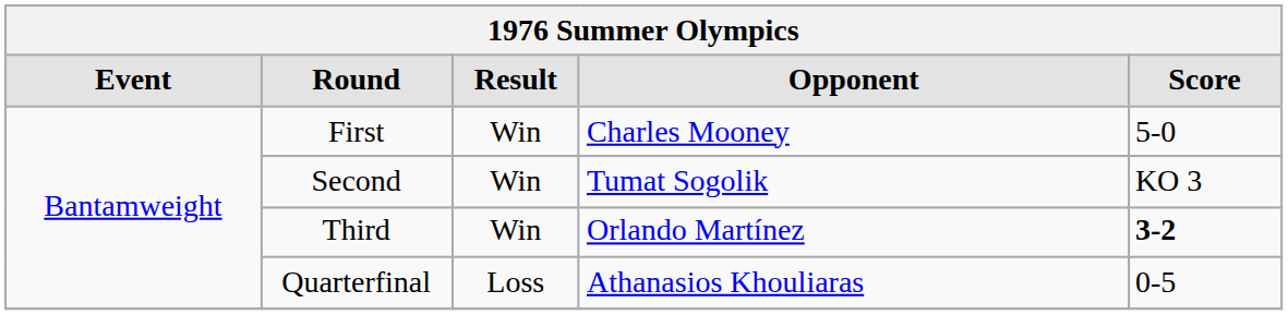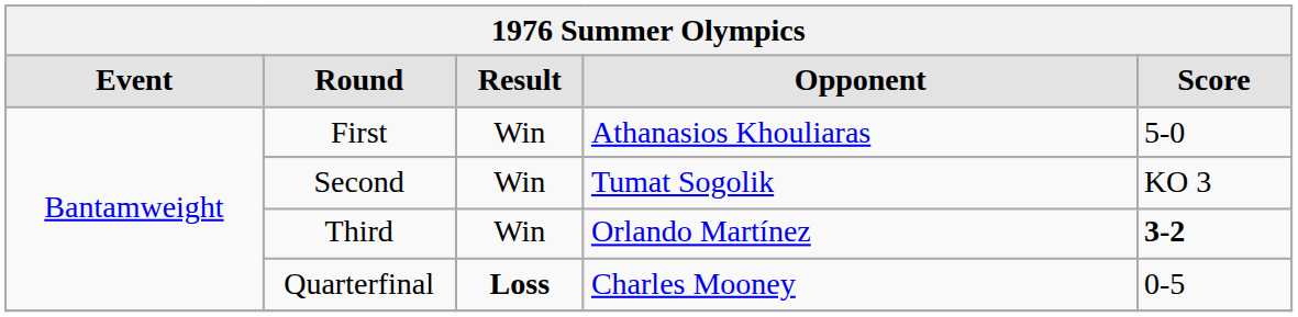 <table style='font-size: 85%; text-align: center;' class='wikitable' width='45%'>
 <tr>
 <th colspan=5>1976 Summer Olympics</th>
 </tr>
 <tr>
 <th style='border-style: none none solid solid; background: #e3e3e3; width: 20%'><strong>Event</strong></th>
 <th style='border-style: none none solid solid; background: #e3e3e3; width: 15%'><strong>Round</strong></th>
 <th style='border-style: none none solid solid; background: #e3e3e3; width: 10%'><strong>Result</strong></th>
 <th style='border-style: none none solid solid; background: #e3e3e3; width: 43%'><strong>Opponent</strong></th>
 <th style='border-style: none none solid solid; background: #e3e3e3; width: 12%'><strong>Score</strong></th>
 </tr>
 <tr>
 <td rowspan="4" style="text-align:center;"><a href='#'>Bantamweight</a></td>
 <td>First</td>
 <td>Win</td>
-<td align='left'> <a href='#'>Charles Mooney</a></td>
+<td align='left'> <a href='#'>Athanasios Khouliaras</a></td>
 <td align='left'>5-0</td>
 </tr>
 <tr>
 <td align='center'>Second</td>
 <td>Win</td>
 <td align='left'> <a href='#'>Tumat Sogolik</a></td>
 <td align='left'>KO 3</td>
 </tr>
 <tr>
 <td align='center'>Third</td>
 <td>Win</td>
 <td align='left'> <a href='#'>Orlando Martínez</a></td>
 <td align='left'><strong>3-2</strong></td>
 </tr>
 <tr>
 <td>Quarterfinal</td>
-<td>Loss</td>
-<td align='left'> <a href='#'>Athanasios Khouliaras</a></td>
+<td><strong>Loss</strong></td>
+<td align='left'> <a href='#'>Charles Mooney</a></td>
 <td align='left'>0-5</td>
 </tr>
 <tr>
 </tr>
 </table>
